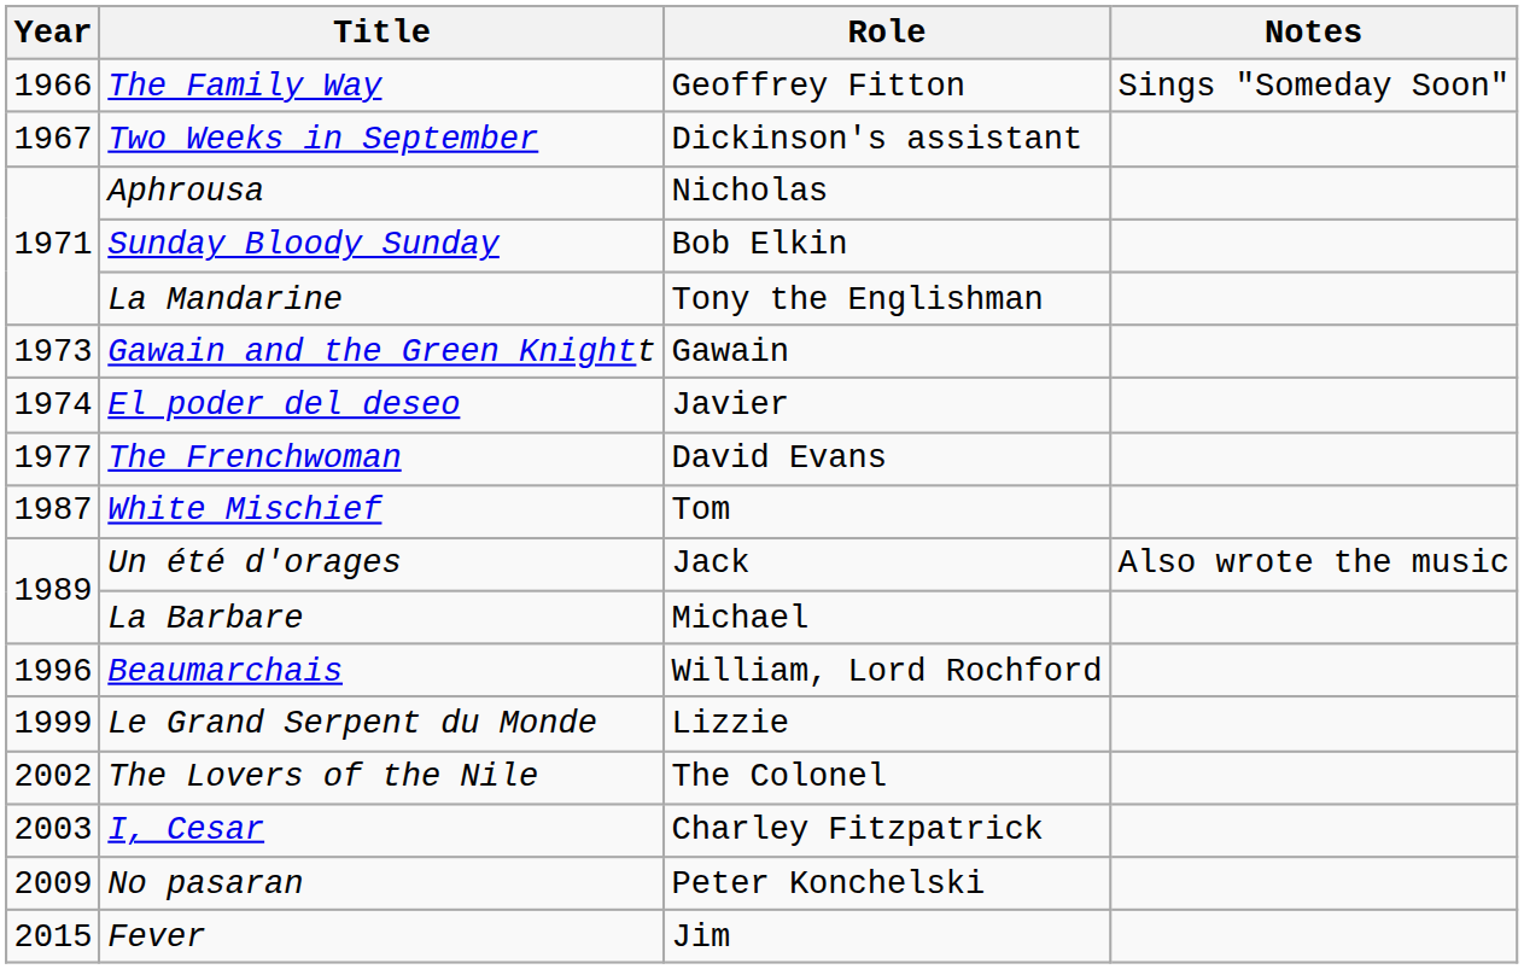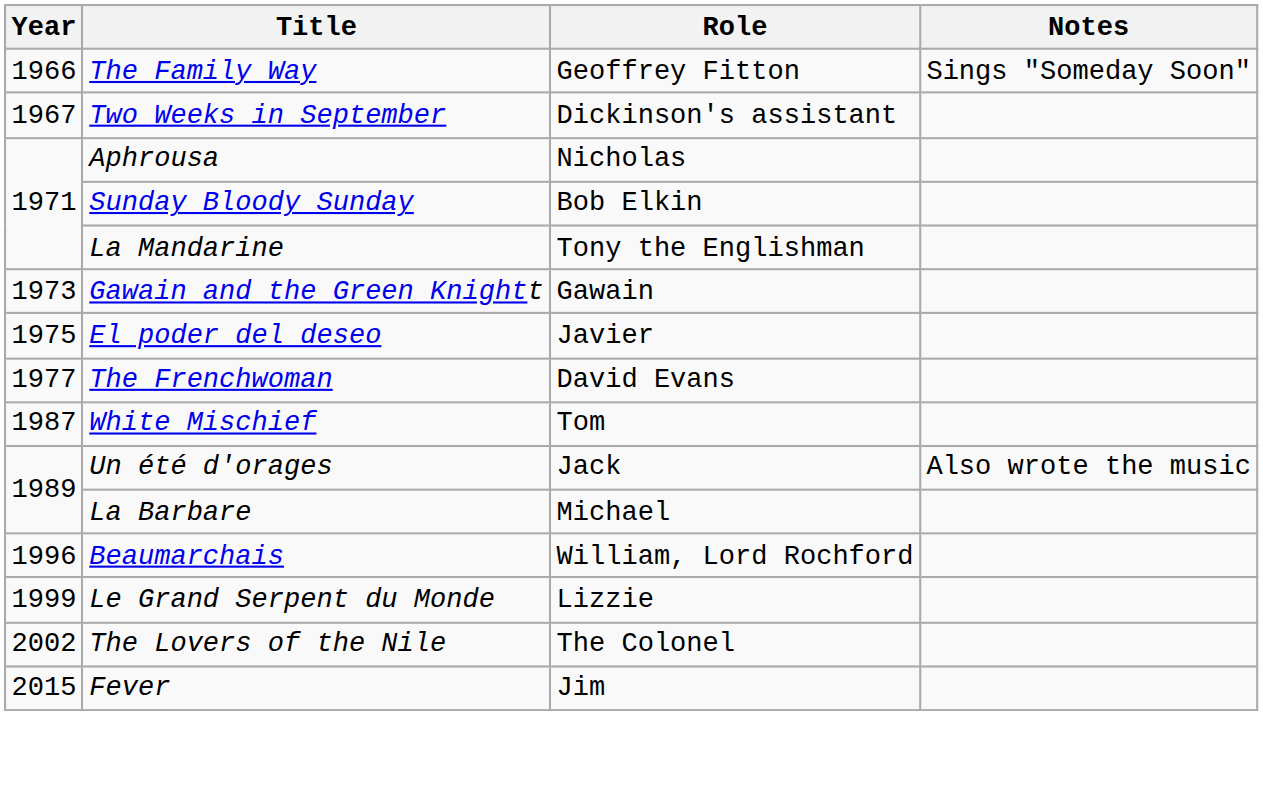 <table class="wikitable">
 <tr>
 <th>Year</th>
 <th>Title</th>
 <th>Role</th>
 <th>Notes</th>
 </tr>
 <tr>
 <td>1966</td>
 <td><em><a href='#'>The Family Way</a></em></td>
 <td>Geoffrey Fitton</td>
 <td>Sings "Someday Soon"</td>
 </tr>
 <tr>
 <td>1967</td>
 <td><em><a href='#'>Two Weeks in September</a></em></td>
 <td>Dickinson's assistant</td>
 <td></td>
 </tr>
 <tr>
 <td rowspan="3">1971</td>
 <td><em>Aphrousa</em></td>
 <td>Nicholas</td>
 <td></td>
 </tr>
 <tr>
 <td><em><a href='#'>Sunday Bloody Sunday</a></em></td>
 <td>Bob Elkin</td>
 <td></td>
 </tr>
 <tr>
 <td><em>La Mandarine</em></td>
 <td>Tony the Englishman</td>
 <td></td>
 </tr>
 <tr>
 <td>1973</td>
 <td><em><a href='#'>Gawain and the Green Knight</a>t</em></td>
 <td>Gawain</td>
 <td></td>
 </tr>
 <tr>
-<td>1974</td>
+<td>1975</td>
 <td><em><a href='#'>El poder del deseo</a></em></td>
 <td>Javier</td>
 <td></td>
 </tr>
 <tr>
 <td>1977</td>
 <td><em><a href='#'>The Frenchwoman</a></em></td>
 <td>David Evans</td>
 <td></td>
 </tr>
 <tr>
 <td>1987</td>
 <td><em><a href='#'>White Mischief</a></em></td>
 <td>Tom</td>
 <td></td>
 </tr>
 <tr>
 <td rowspan="2">1989</td>
 <td><em>Un été d'orages</em></td>
 <td>Jack</td>
 <td>Also wrote the music</td>
 </tr>
 <tr>
 <td><em>La Barbare</em></td>
 <td>Michael</td>
 <td></td>
 </tr>
 <tr>
 <td>1996</td>
 <td><em><a href='#'>Beaumarchais</a></em></td>
 <td>William, Lord Rochford</td>
 <td></td>
 </tr>
 <tr>
 <td>1999</td>
 <td><em>Le Grand Serpent du Monde</em></td>
 <td>Lizzie</td>
 <td></td>
 </tr>
 <tr>
 <td>2002</td>
 <td><em>The Lovers of the Nile</em></td>
 <td>The Colonel</td>
 <td></td>
 </tr>
 <tr>
-<td>2003</td>
-<td><em><a href='#'>I, Cesar</a></em></td>
-<td>Charley Fitzpatrick</td>
-<td></td>
-</tr>
-<tr>
-<td>2009</td>
-<td><em>No pasaran</em></td>
-<td>Peter Konchelski</td>
-<td></td>
-</tr>
-<tr>
 <td>2015</td>
 <td><em>Fever</em></td>
 <td>Jim</td>
 <td></td>
 </tr>
 </table>
